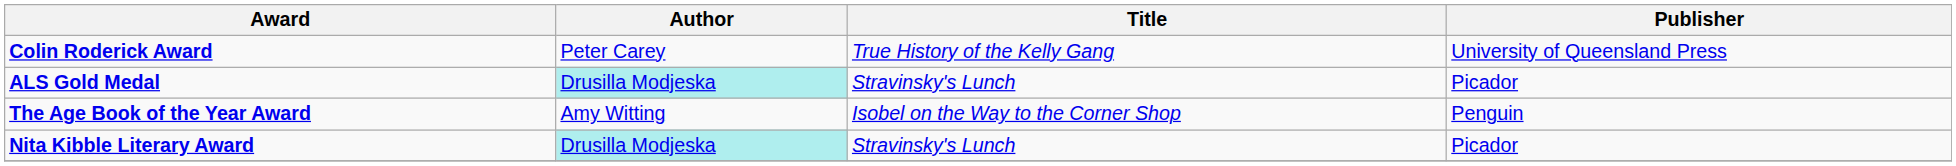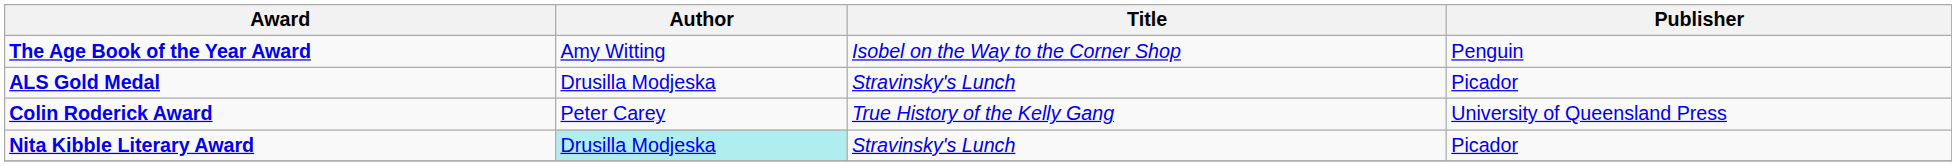 <table class="wikitable" width=100%>
 <tr>
 <th>Award</th>
 <th>Author</th>
 <th>Title</th>
 <th>Publisher</th>
 </tr>
 <tr>
+<td><strong><a href='#'>The Age Book of the Year Award</a></strong></td>
+<td><a href='#'>Amy Witting</a></td>
+<td><em><a href='#'>Isobel on the Way to the Corner Shop</a></em></td>
+<td><a href='#'>Penguin</a></td>
+</tr>
+<tr>
+<td><strong><a href='#'>ALS Gold Medal</a></strong></td>
+<td><a href='#'>Drusilla Modjeska</a></td>
+<td><em><a href='#'>Stravinsky's Lunch</a></em></td>
+<td><a href='#'>Picador</a></td>
+</tr>
+<tr>
 <td><strong><a href='#'>Colin Roderick Award</a></strong></td>
 <td><a href='#'>Peter Carey</a></td>
 <td><em><a href='#'>True History of the Kelly Gang</a></em></td>
 <td><a href='#'>University of Queensland Press</a></td>
-</tr>
-<tr>
-<td><strong><a href='#'>ALS Gold Medal</a></strong></td>
-<td style="background: paleturquoise;"><a href='#'>Drusilla Modjeska</a></td>
-<td><em><a href='#'>Stravinsky's Lunch</a></em></td>
-<td><a href='#'>Picador</a></td>
-</tr>
-<tr>
-<td><strong><a href='#'>The Age Book of the Year Award</a></strong></td>
-<td><a href='#'>Amy Witting</a></td>
-<td><em><a href='#'>Isobel on the Way to the Corner Shop</a></em></td>
-<td><a href='#'>Penguin</a></td>
 </tr>
 <tr>
 <td><strong><a href='#'>Nita Kibble Literary Award</a></strong></td>
 <td style="background: paleturquoise;"><a href='#'>Drusilla Modjeska</a></td>
 <td><em><a href='#'>Stravinsky's Lunch</a></em></td>
 <td><a href='#'>Picador</a></td>
 </tr>
 <tr>
 </tr>
 </table>
